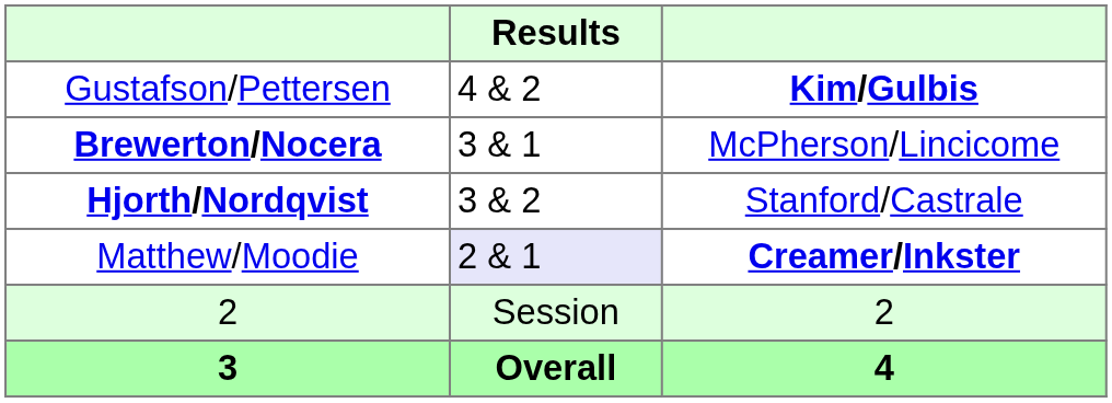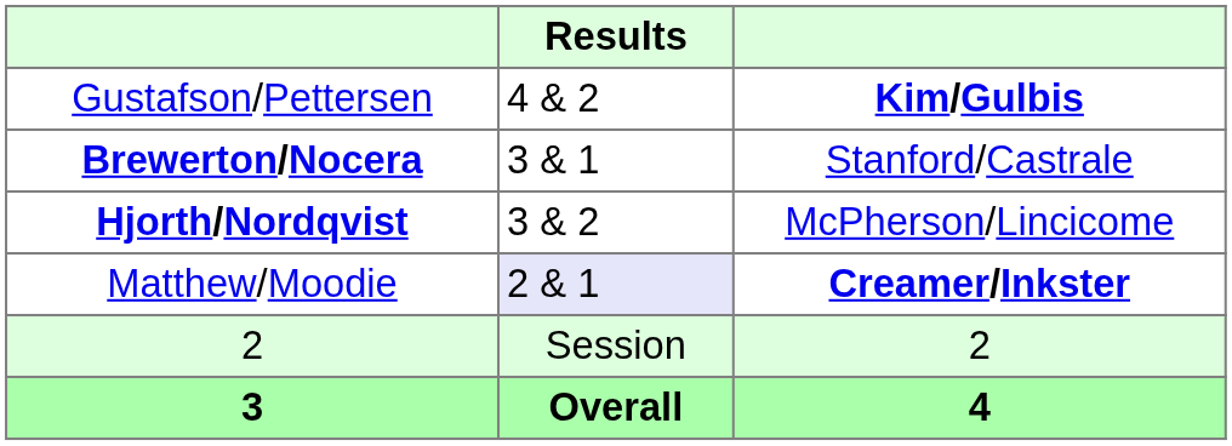 <table border="1" cellpadding="3" style="border-collapse:collapse; text-align:center;">
 <tr style="background:#dfd;">
 <th style="width:12em;"></th>
 <th style="width:5.5em;">Results</th>
 <th style="width:12em;"></th>
 </tr>
 <tr>
 <td><a href='#'>Gustafson</a>/<a href='#'>Pettersen</a></td>
 <td align=left> 4 & 2</td>
 <td><strong><a href='#'>Kim</a>/<a href='#'>Gulbis</a></strong></td>
 </tr>
 <tr>
 <td><strong><a href='#'>Brewerton</a>/<a href='#'>Nocera</a></strong></td>
 <td align=left> 3 & 1</td>
-<td><a href='#'>McPherson</a>/<a href='#'>Lincicome</a></td>
+<td><a href='#'>Stanford</a>/<a href='#'>Castrale</a></td>
 </tr>
 <tr>
 <td><strong><a href='#'>Hjorth</a>/<a href='#'>Nordqvist</a></strong></td>
 <td align=left> 3 & 2</td>
-<td><a href='#'>Stanford</a>/<a href='#'>Castrale</a></td>
+<td><a href='#'>McPherson</a>/<a href='#'>Lincicome</a></td>
 </tr>
 <tr>
 <td><a href='#'>Matthew</a>/<a href='#'>Moodie</a></td>
 <td align=left style="background: lavender;"> 2 & 1</td>
 <td><strong><a href='#'>Creamer</a>/<a href='#'>Inkster</a></strong></td>
 </tr>
 <tr style="background:#dfd;">
 <td>2</td>
 <td>Session</td>
 <td>2</td>
 </tr>
 <tr style="background:#afa;">
 <th>3</th>
 <th>Overall</th>
 <th>4</th>
 </tr>
 </table>
